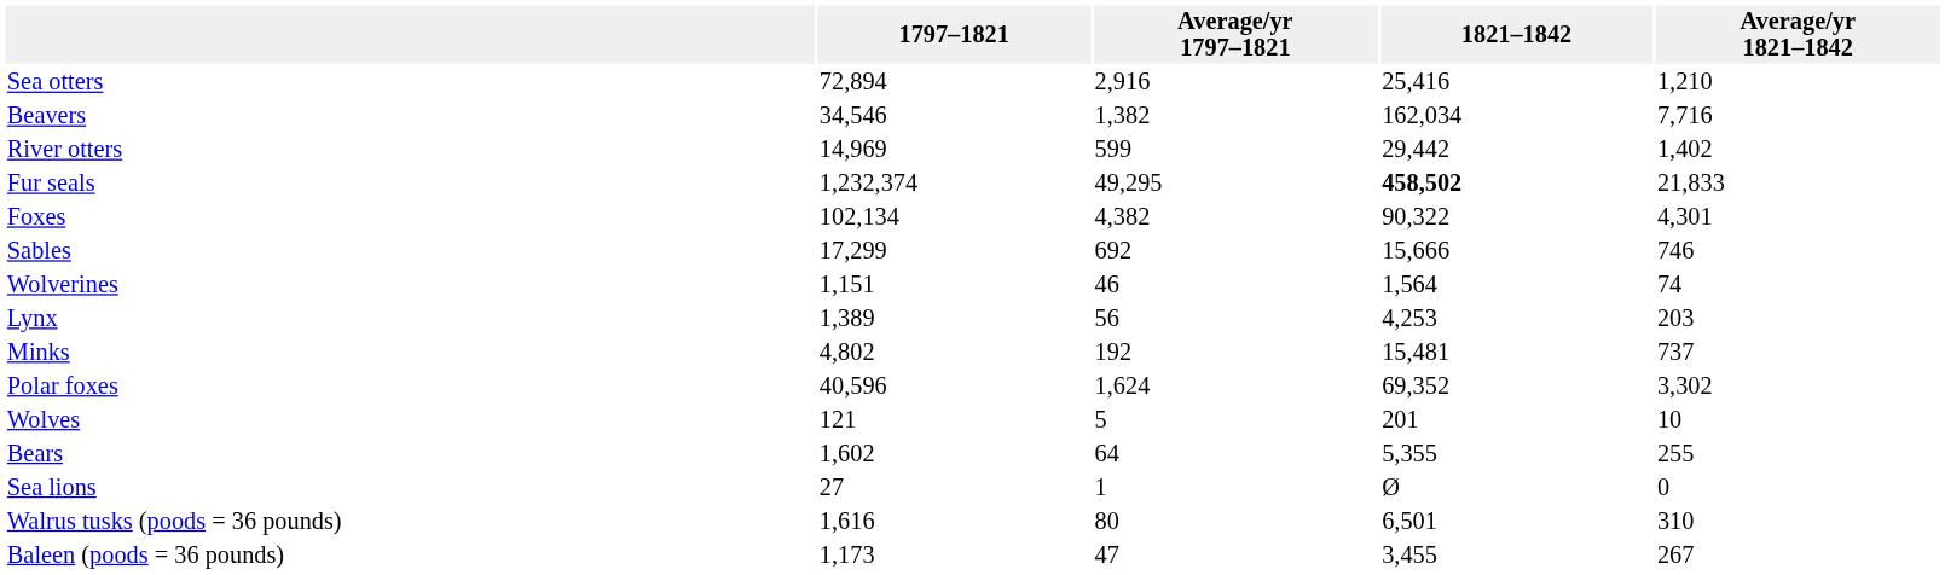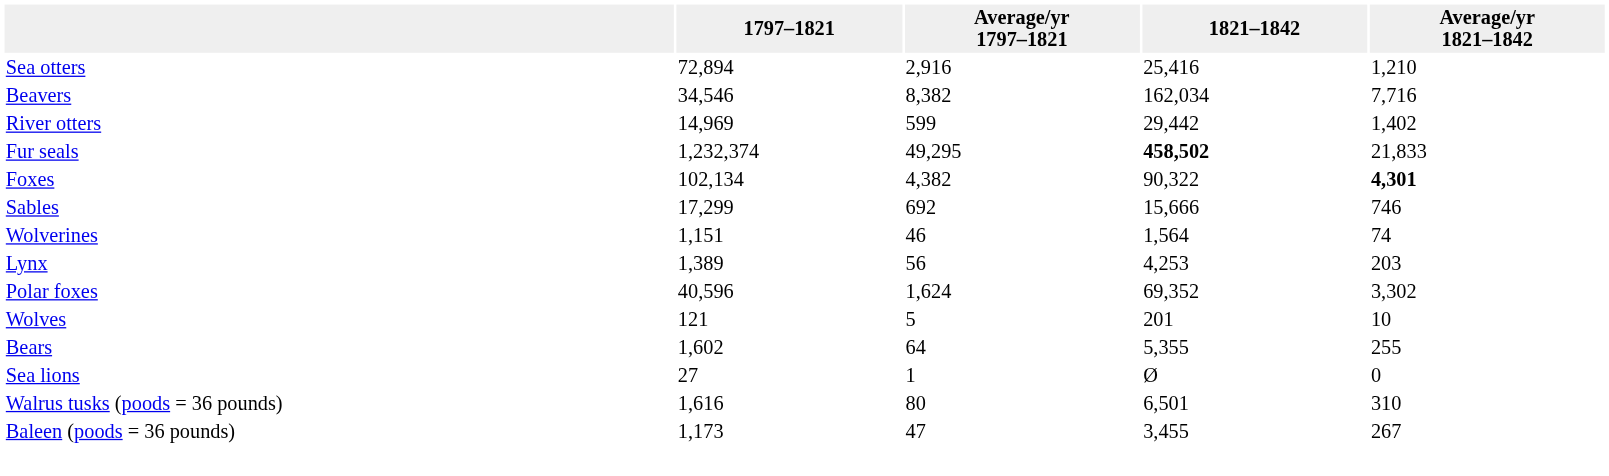 <table class="toccolours" style="width: 100%; border-top: none;">
 <tr style="background:#efefef;">
 <th></th>
 <th>1797–1821</th>
 <th>Average/yr<br>1797–1821</th>
 <th>1821–1842</th>
 <th>Average/yr<br>1821–1842</th>
 </tr>
 <tr style="background:#ffffff">
 <td><a href='#'>Sea otters</a></td>
 <td>72,894</td>
 <td>2,916</td>
 <td>25,416</td>
 <td>1,210</td>
 </tr>
 <tr style="background:#ffffff">
 <td><a href='#'>Beavers</a></td>
 <td>34,546</td>
-<td>1,382</td>
+<td>8,382</td>
 <td>162,034</td>
 <td>7,716</td>
 </tr>
 <tr style="background:#ffffff">
 <td><a href='#'>River otters</a></td>
 <td>14,969</td>
 <td>599</td>
 <td>29,442</td>
 <td>1,402</td>
 </tr>
 <tr style="background:#ffffff">
 <td><a href='#'>Fur seals</a></td>
 <td>1,232,374</td>
 <td>49,295</td>
 <td><strong>458,502</strong></td>
 <td>21,833</td>
 </tr>
 <tr style="background:#ffffff">
 <td><a href='#'>Foxes</a></td>
 <td>102,134</td>
 <td>4,382</td>
 <td>90,322</td>
-<td>4,301</td>
+<td><strong>4,301</strong></td>
 </tr>
 <tr style="background:#ffffff">
 <td><a href='#'>Sables</a></td>
 <td>17,299</td>
 <td>692</td>
 <td>15,666</td>
 <td>746</td>
 </tr>
 <tr style="background:#ffffff">
 <td><a href='#'>Wolverines</a></td>
 <td>1,151</td>
 <td>46</td>
 <td>1,564</td>
 <td>74</td>
 </tr>
 <tr style="background:#ffffff">
 <td><a href='#'>Lynx</a></td>
 <td>1,389</td>
 <td>56</td>
 <td>4,253</td>
 <td>203</td>
-</tr>
-<tr style="background:#ffffff">
-<td><a href='#'>Minks</a></td>
-<td>4,802</td>
-<td>192</td>
-<td>15,481</td>
-<td>737</td>
 </tr>
 <tr style="background:#ffffff">
 <td><a href='#'>Polar foxes</a></td>
 <td>40,596</td>
 <td>1,624</td>
 <td>69,352</td>
 <td>3,302</td>
 </tr>
 <tr style="background:#ffffff">
 <td><a href='#'>Wolves</a></td>
 <td>121</td>
 <td>5</td>
 <td>201</td>
 <td>10</td>
 </tr>
 <tr style="background:#ffffff">
 <td><a href='#'>Bears</a></td>
 <td>1,602</td>
 <td>64</td>
 <td>5,355</td>
 <td>255</td>
 </tr>
 <tr style="background:#ffffff">
 <td><a href='#'>Sea lions</a></td>
 <td>27</td>
 <td>1</td>
 <td>Ø</td>
 <td>0</td>
 </tr>
 <tr style="background:#ffffff">
 <td><a href='#'>Walrus tusks</a> (<a href='#'>poods</a> = 36 pounds)</td>
 <td>1,616</td>
 <td>80</td>
 <td>6,501</td>
 <td>310</td>
 </tr>
 <tr style="background:#ffffff">
 <td><a href='#'>Baleen</a> (<a href='#'>poods</a> = 36 pounds)</td>
 <td>1,173</td>
 <td>47</td>
 <td>3,455</td>
 <td>267</td>
 </tr>
 <tr>
 </tr>
 </table>
